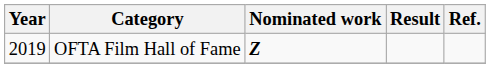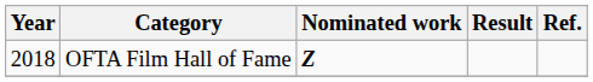 <table class="wikitable sortable">
 <tr>
 <th>Year</th>
 <th>Category</th>
 <th>Nominated work</th>
 <th>Result</th>
 <th>Ref.</th>
 </tr>
 <tr>
-<td>2019</td>
+<td>2018</td>
 <td>OFTA Film Hall of Fame</td>
 <td><strong><em>Z</em></strong></td>
 <td></td>
 <td></td>
 </tr>
 <tr>
 </tr>
 </table>
